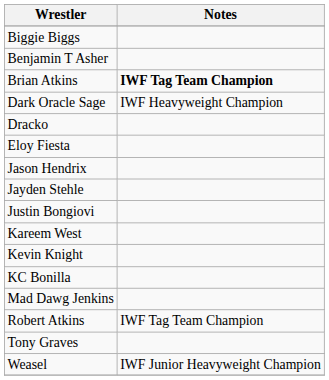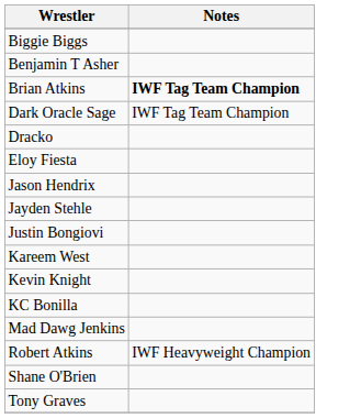 <table class="wikitable sortable">
 <tr>
 <th><strong>Wrestler</strong></th>
 <th><strong>Notes</strong></th>
 </tr>
 <tr>
 </tr>
 <tr>
 <td>Biggie Biggs</td>
 <td></td>
 </tr>
 <tr>
 <td>Benjamin T Asher</td>
 <td></td>
 </tr>
 <tr>
 <td>Brian Atkins</td>
 <td><strong>IWF Tag Team Champion</strong></td>
 </tr>
 <tr>
 <td>Dark Oracle Sage</td>
-<td>IWF Heavyweight Champion</td>
+<td>IWF Tag Team Champion</td>
 </tr>
 <tr>
 <td>Dracko</td>
 <td></td>
 </tr>
 <tr>
 <td>Eloy Fiesta</td>
 <td></td>
 </tr>
 <tr>
 <td>Jason Hendrix</td>
 <td></td>
 </tr>
 <tr>
 <td>Jayden Stehle</td>
 <td></td>
 </tr>
 <tr>
 <td>Justin Bongiovi</td>
 <td></td>
 </tr>
 <tr>
 <td>Kareem West</td>
 <td></td>
 </tr>
 <tr>
 <td>Kevin Knight</td>
 <td></td>
 </tr>
 <tr>
 <td>KC Bonilla</td>
 <td></td>
 </tr>
 <tr>
 <td>Mad Dawg Jenkins</td>
 <td></td>
 </tr>
 <tr>
 <td>Robert Atkins</td>
-<td>IWF Tag Team Champion</td>
+<td>IWF Heavyweight Champion</td>
+</tr>
+<tr>
+<td>Shane O'Brien</td>
+<td></td>
 </tr>
 <tr>
 <td>Tony Graves</td>
 <td></td>
 </tr>
 <tr>
-<td>Weasel</td>
-<td>IWF Junior Heavyweight Champion</td>
-</tr>
-<tr>
 </tr>
 </table>
